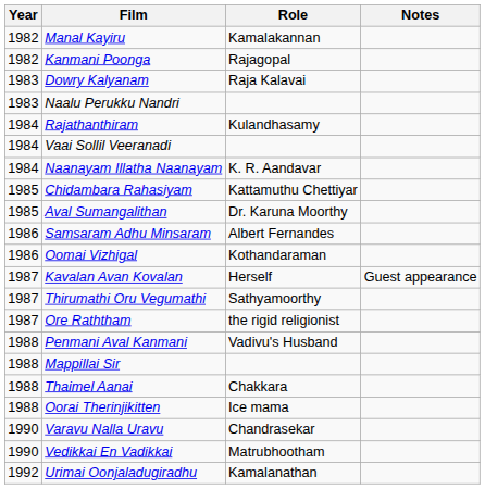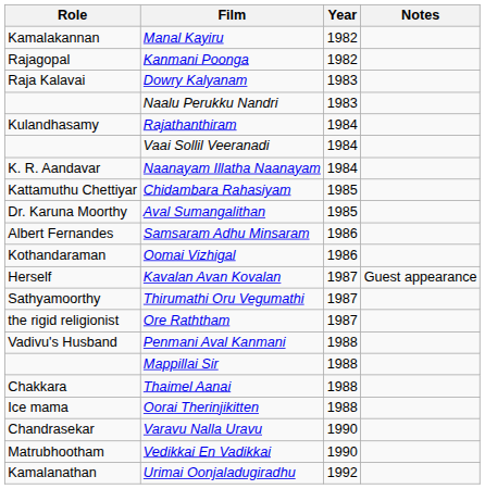 <table class="wikitable">
 <tr>
+<th>Role</th>
+<th>Film</th>
 <th>Year</th>
-<th>Film</th>
-<th>Role</th>
 <th>Notes</th>
 </tr>
 <tr>
+<td>Kamalakannan</td>
+<td><em><a href='#'>Manal Kayiru</a></em></td>
 <td>1982</td>
-<td><em><a href='#'>Manal Kayiru</a></em></td>
-<td>Kamalakannan</td>
 <td></td>
 </tr>
 <tr>
+<td>Rajagopal</td>
+<td><em><a href='#'>Kanmani Poonga</a></em></td>
 <td>1982</td>
-<td><em><a href='#'>Kanmani Poonga</a></em></td>
-<td>Rajagopal</td>
 <td></td>
 </tr>
 <tr>
+<td>Raja Kalavai</td>
+<td><em><a href='#'>Dowry Kalyanam</a></em></td>
 <td>1983</td>
-<td><em><a href='#'>Dowry Kalyanam</a></em></td>
-<td>Raja Kalavai</td>
 <td></td>
 </tr>
 <tr>
+<td></td>
+<td><em>Naalu Perukku Nandri</em></td>
 <td>1983</td>
-<td><em>Naalu Perukku Nandri</em></td>
-<td></td>
 <td></td>
 </tr>
 <tr>
+<td>Kulandhasamy</td>
+<td><em><a href='#'>Rajathanthiram</a></em></td>
 <td>1984</td>
-<td><em><a href='#'>Rajathanthiram</a></em></td>
-<td>Kulandhasamy</td>
 <td></td>
 </tr>
 <tr>
+<td></td>
+<td><em>Vaai Sollil Veeranadi </em></td>
 <td>1984</td>
-<td><em>Vaai Sollil Veeranadi </em></td>
-<td></td>
 <td></td>
 </tr>
 <tr>
+<td>K. R. Aandavar</td>
+<td><em><a href='#'>Naanayam Illatha Naanayam</a></em></td>
 <td>1984</td>
-<td><em><a href='#'>Naanayam Illatha Naanayam</a></em></td>
-<td>K. R. Aandavar</td>
 <td></td>
 </tr>
 <tr>
+<td>Kattamuthu Chettiyar</td>
+<td><em><a href='#'>Chidambara Rahasiyam</a></em></td>
 <td>1985</td>
-<td><em><a href='#'>Chidambara Rahasiyam</a></em></td>
-<td>Kattamuthu Chettiyar</td>
 <td></td>
 </tr>
 <tr>
+<td>Dr. Karuna Moorthy</td>
+<td><em><a href='#'>Aval Sumangalithan</a></em></td>
 <td>1985</td>
-<td><em><a href='#'>Aval Sumangalithan</a></em></td>
-<td>Dr. Karuna Moorthy</td>
 <td></td>
 </tr>
 <tr>
+<td>Albert Fernandes</td>
+<td><em><a href='#'>Samsaram Adhu Minsaram</a></em></td>
 <td>1986</td>
-<td><em><a href='#'>Samsaram Adhu Minsaram</a></em></td>
-<td>Albert Fernandes</td>
 <td></td>
 </tr>
 <tr>
+<td>Kothandaraman</td>
+<td><em><a href='#'>Oomai Vizhigal</a></em></td>
 <td>1986</td>
-<td><em><a href='#'>Oomai Vizhigal</a></em></td>
-<td>Kothandaraman</td>
 <td></td>
 </tr>
 <tr>
+<td>Herself</td>
+<td><a href='#'><em>Kavalan Avan Kovalan</em></a></td>
 <td>1987</td>
-<td><a href='#'><em>Kavalan Avan Kovalan</em></a></td>
-<td>Herself</td>
 <td>Guest appearance</td>
 </tr>
 <tr>
+<td>Sathyamoorthy</td>
+<td><em><a href='#'>Thirumathi Oru Vegumathi</a></em></td>
 <td>1987</td>
-<td><em><a href='#'>Thirumathi Oru Vegumathi</a></em></td>
-<td>Sathyamoorthy</td>
 <td></td>
 </tr>
 <tr>
+<td>the rigid religionist</td>
+<td><em><a href='#'>Ore Raththam</a></em></td>
 <td>1987</td>
-<td><em><a href='#'>Ore Raththam</a></em></td>
-<td>the rigid religionist</td>
 <td></td>
 </tr>
 <tr>
+<td>Vadivu's Husband</td>
+<td><em><a href='#'>Penmani Aval Kanmani</a></em></td>
 <td>1988</td>
-<td><em><a href='#'>Penmani Aval Kanmani</a></em></td>
-<td>Vadivu's Husband</td>
 <td></td>
 </tr>
 <tr>
+<td></td>
+<td><em><a href='#'>Mappillai Sir</a></em></td>
 <td>1988</td>
-<td><em><a href='#'>Mappillai Sir</a></em></td>
-<td></td>
 <td></td>
 </tr>
 <tr>
+<td>Chakkara</td>
+<td><em><a href='#'>Thaimel Aanai</a></em></td>
 <td>1988</td>
-<td><em><a href='#'>Thaimel Aanai</a></em></td>
-<td>Chakkara</td>
 <td></td>
 </tr>
 <tr>
+<td>Ice mama</td>
+<td><em><a href='#'>Oorai Therinjikitten</a></em></td>
 <td>1988</td>
-<td><em><a href='#'>Oorai Therinjikitten</a></em></td>
-<td>Ice mama</td>
 <td></td>
 </tr>
 <tr>
+<td>Chandrasekar</td>
+<td><em><a href='#'>Varavu Nalla Uravu</a></em></td>
 <td>1990</td>
-<td><em><a href='#'>Varavu Nalla Uravu</a></em></td>
-<td>Chandrasekar</td>
 <td></td>
 </tr>
 <tr>
+<td>Matrubhootham</td>
+<td><em><a href='#'>Vedikkai En Vadikkai</a></em></td>
 <td>1990</td>
-<td><em><a href='#'>Vedikkai En Vadikkai</a></em></td>
-<td>Matrubhootham</td>
 <td></td>
 </tr>
 <tr>
+<td>Kamalanathan</td>
+<td><em><a href='#'>Urimai Oonjaladugiradhu</a></em></td>
 <td>1992</td>
-<td><em><a href='#'>Urimai Oonjaladugiradhu</a></em></td>
-<td>Kamalanathan</td>
 <td></td>
 </tr>
 </table>
